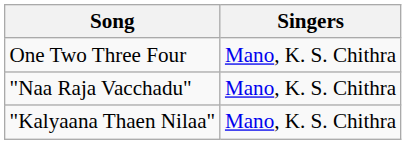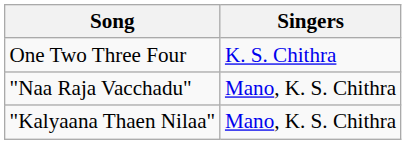 <table class="wikitable">
 <tr>
 <th>Song</th>
 <th>Singers</th>
 </tr>
 <tr>
 <td>One Two Three Four</td>
-<td><a href='#'>Mano</a>, K. S. Chithra</td>
+<td><a href='#'>K. S. Chithra</a></td>
 </tr>
 <tr>
 <td>"Naa Raja Vacchadu"</td>
 <td><a href='#'>Mano</a>, K. S. Chithra</td>
 </tr>
 <tr>
 <td>"Kalyaana Thaen Nilaa"</td>
 <td><a href='#'>Mano</a>, K. S. Chithra</td>
 </tr>
 </table>
